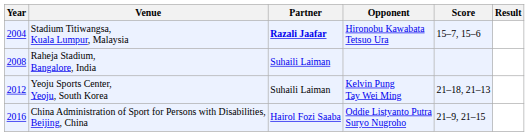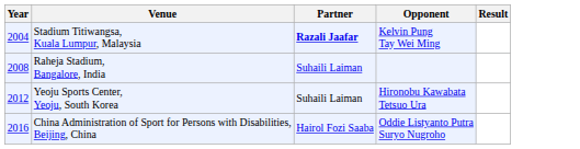 <table class="sortable wikitable" style="font-size: 90%;">
 <tr>
 <th>Year</th>
 <th>Venue</th>
 <th>Partner</th>
 <th>Opponent</th>
-<th>Score</th>
 <th>Result</th>
 </tr>
 <tr style="background:#ECF2FF">
 <td align="center"><a href='#'>2004</a></td>
 <td align="left">Stadium Titiwangsa,<br><a href='#'>Kuala Lumpur</a>, Malaysia</td>
 <td align="left"><strong> <a href='#'>Razali Jaafar</a></strong></td>
-<td align="left"> <a href='#'>Hironobu Kawabata</a><br> <a href='#'>Tetsuo Ura</a></td>
-<td align="left">15–7, 15–6</td>
+<td align="left"> <a href='#'>Kelvin Pung</a><br> <a href='#'>Tay Wei Ming</a></td>
 <td style="text-align:left; background:white"><strong></strong></td>
 </tr>
 <tr style="background:#ECF2FF">
 <td align="center"><a href='#'>2008</a></td>
 <td align="left">Raheja Stadium,<br><a href='#'>Bangalore</a>, India</td>
 <td align="left"> <a href='#'>Suhaili Laiman</a></td>
 <td align="left"></td>
-<td align="left"></td>
 <td style="text-align:left; background:white"><strong></strong></td>
 </tr>
 <tr style="background:#ECF2FF">
 <td align="center"><a href='#'>2012</a></td>
 <td align="left">Yeoju Sports Center,<br><a href='#'>Yeoju</a>, South Korea</td>
 <td align="left"> Suhaili Laiman</td>
-<td align="left"> <a href='#'>Kelvin Pung</a><br> <a href='#'>Tay Wei Ming</a></td>
-<td align="left">21–18, 21–13</td>
+<td align="left"> <a href='#'>Hironobu Kawabata</a><br> <a href='#'>Tetsuo Ura</a></td>
 <td style="text-align:left; background:white"><strong></strong></td>
 </tr>
 <tr style="background:#ECF2FF">
 <td align="center"><a href='#'>2016</a></td>
 <td align="left">China Administration of Sport for Persons with Disabilities,<br><a href='#'>Beijing</a>, China</td>
 <td align="left"> <a href='#'>Hairol Fozi Saaba</a></td>
 <td align="left"> <a href='#'>Oddie Listyanto Putra</a><br> <a href='#'>Suryo Nugroho</a></td>
-<td align="left">21–9, 21–15</td>
 <td style="text-align:left; background:white"><strong></strong></td>
 </tr>
 </table>
